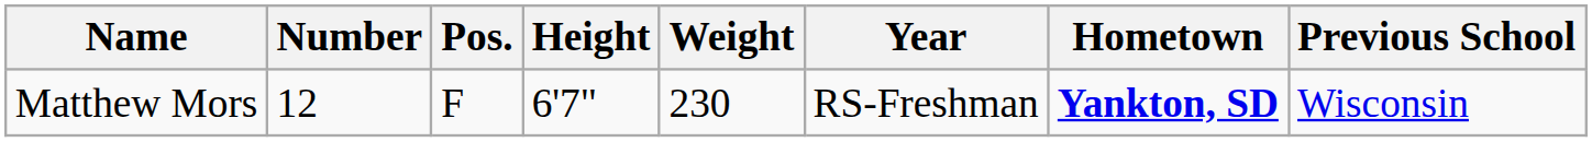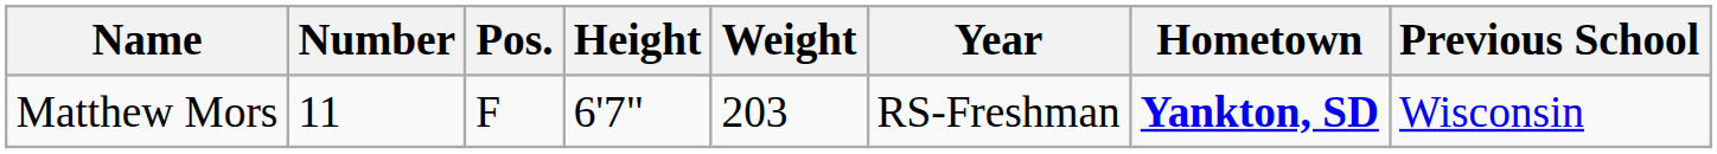 <table class="wikitable sortable" border="1">
 <tr>
 <th>Name</th>
 <th>Number</th>
 <th>Pos.</th>
 <th>Height</th>
 <th>Weight</th>
 <th>Year</th>
 <th>Hometown</th>
 <th class="unsortable">Previous School</th>
 </tr>
 <tr>
 <td>Matthew Mors</td>
-<td>12</td>
+<td>11</td>
 <td>F</td>
 <td>6'7"</td>
-<td>230</td>
+<td>203</td>
 <td>RS-Freshman</td>
 <td><strong><a href='#'>Yankton, SD</a></strong></td>
 <td><a href='#'>Wisconsin</a></td>
 </tr>
 </table>
